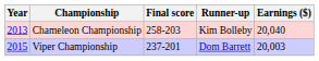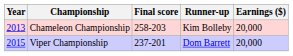 <table class="wikitable" style="font-size:95%;">
 <tr>
 <th>Year</th>
 <th>Championship</th>
 <th>Final score</th>
 <th>Runner-up</th>
 <th>Earnings ($)</th>
 </tr>
 <tr style="background:#ffd6d6;">
 <td><a href='#'>2013</a></td>
 <td>Chameleon Championship</td>
 <td>258-203</td>
 <td> Kim Bolleby</td>
-<td>20,040</td>
+<td>20,000</td>
 </tr>
 <tr style="background:#ccf;">
 <td><a href='#'>2015</a></td>
 <td>Viper Championship</td>
 <td>237-201</td>
 <td> <a href='#'>Dom Barrett</a></td>
-<td>20,003</td>
+<td>20,000</td>
 </tr>
 </table>
